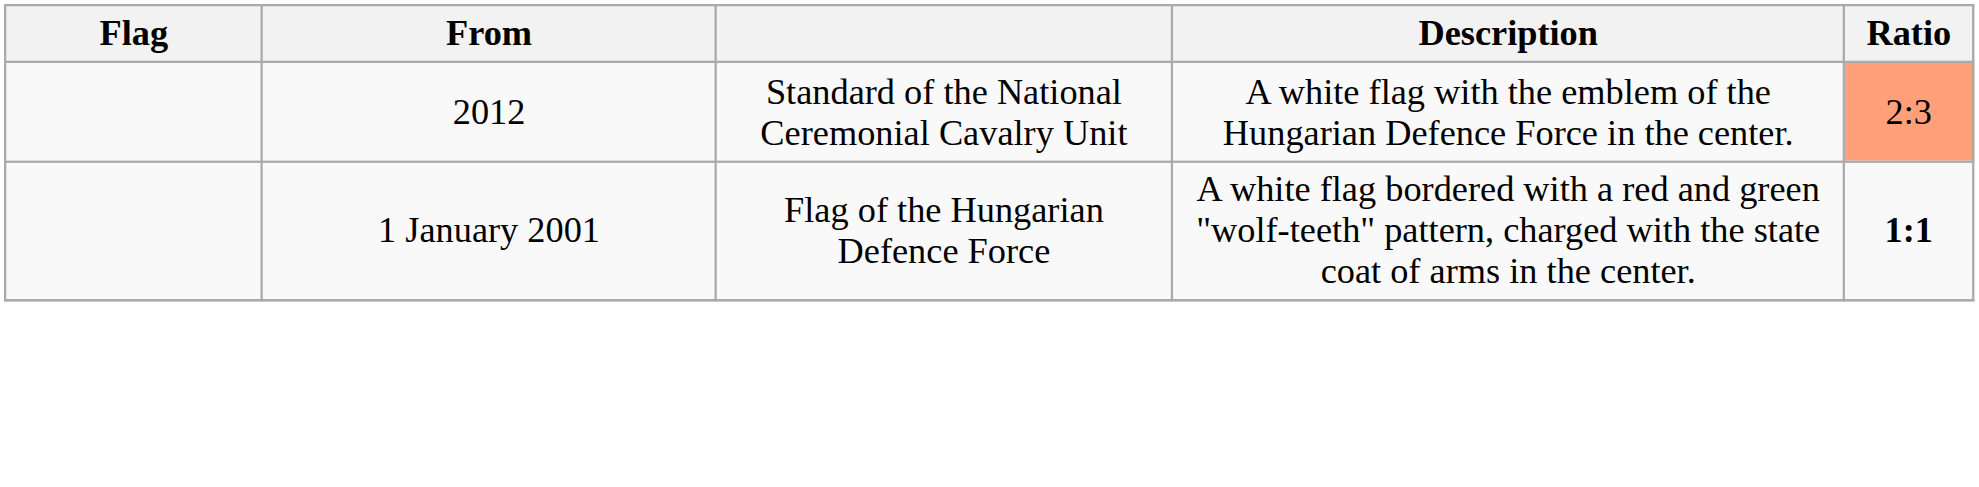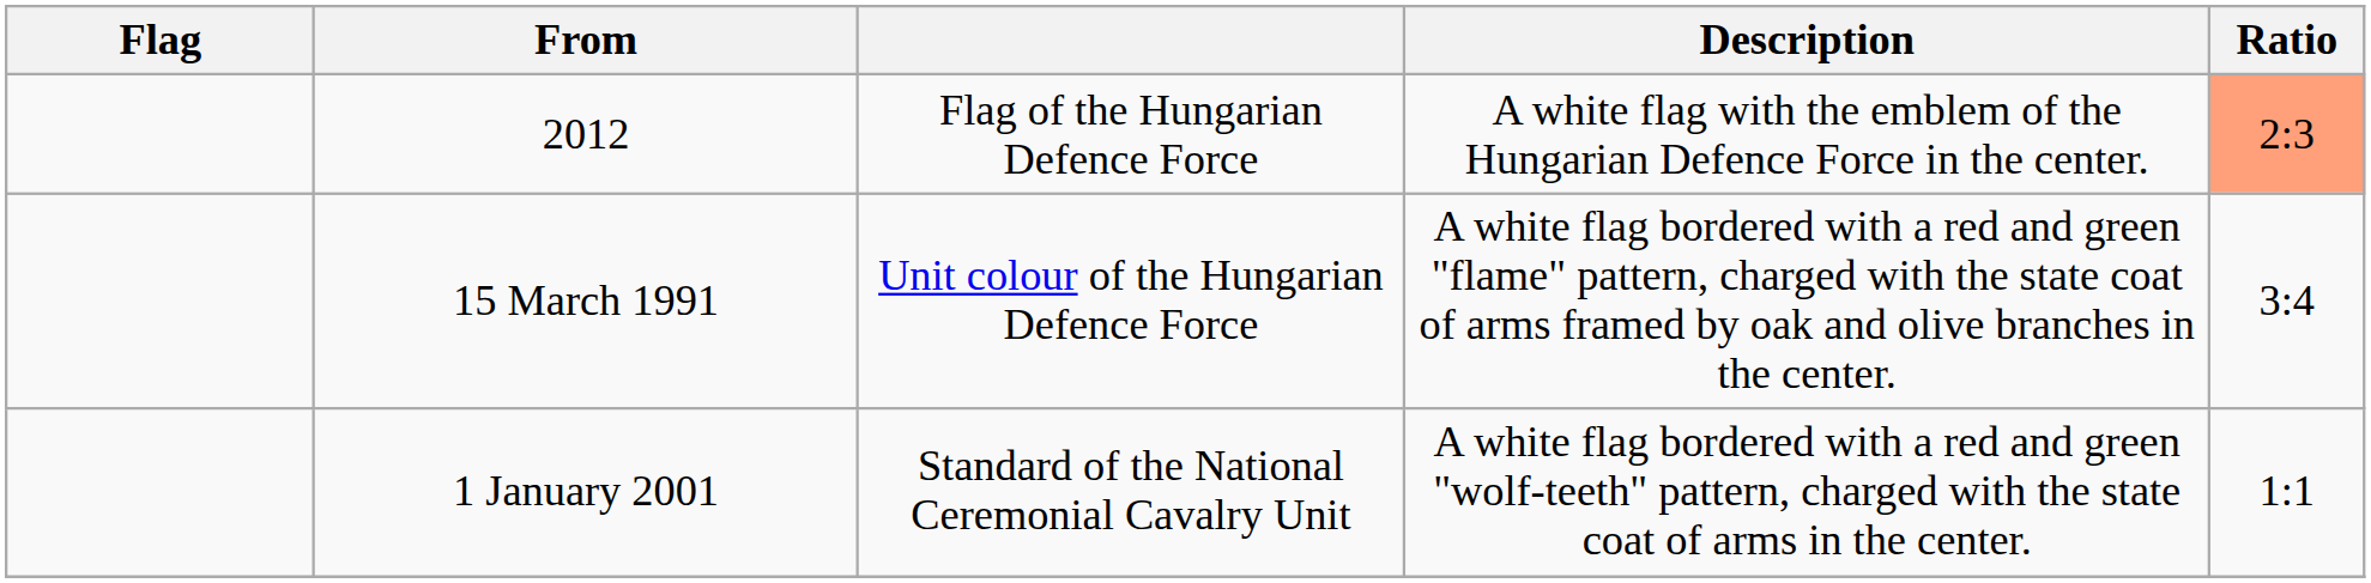 <table class="wikitable" style="text-align:center;">
 <tr>
 <th width="110">Flag</th>
 <th width="200">From</th>
 <th width="200"></th>
 <th width="300">Description</th>
 <th width="50">Ratio</th>
 </tr>
 <tr>
 <td></td>
 <td>2012</td>
-<td>Standard of the National Ceremonial Cavalry Unit</td>
+<td>Flag of the Hungarian Defence Force</td>
 <td>A white flag with the emblem of the Hungarian Defence Force in the center.</td>
 <td style="background: lightsalmon;">2:3</td>
 </tr>
 <tr>
 <td></td>
+<td>15 March 1991</td>
+<td><a href='#'>Unit colour</a> of the Hungarian Defence Force</td>
+<td>A white flag bordered with a red and green "flame" pattern, charged with the state coat of arms framed by oak and olive branches in the center.</td>
+<td>3:4</td>
+</tr>
+<tr>
+<td></td>
 <td>1 January 2001</td>
-<td>Flag of the Hungarian Defence Force</td>
+<td>Standard of the National Ceremonial Cavalry Unit</td>
 <td>A white flag bordered with a red and green "wolf-teeth" pattern, charged with the state coat of arms in the center.</td>
-<td><strong>1:1</strong></td>
+<td>1:1</td>
 </tr>
 <tr>
 </tr>
 </table>
